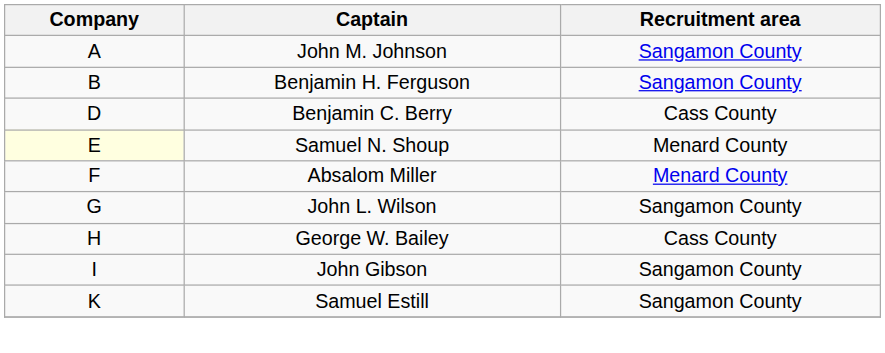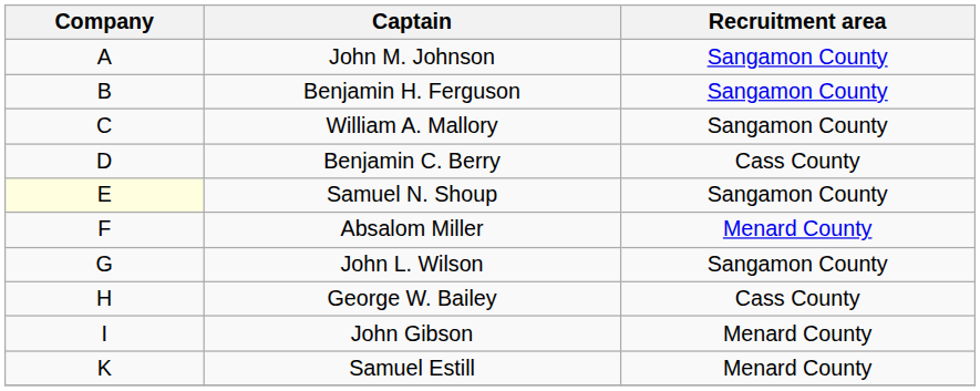 <table class="wikitable" style="text-align:center; width:45%;">
 <tr>
 <th width=8%>Company</th>
 <th width=20%>Captain</th>
 <th width=17%>Recruitment area</th>
 </tr>
 <tr>
 <td rowspan=1>A</td>
 <td>John M. Johnson</td>
 <td><a href='#'>Sangamon County</a></td>
 </tr>
 <tr>
 <td rowspan=1>B</td>
 <td>Benjamin H. Ferguson</td>
 <td><a href='#'>Sangamon County</a></td>
 </tr>
 <tr>
+<td rowspan=1>C</td>
+<td>William A. Mallory</td>
+<td>Sangamon County</td>
+</tr>
+<tr>
 <td rowspan=1>D</td>
 <td>Benjamin C. Berry</td>
 <td>Cass County</td>
 </tr>
 <tr>
 <td rowspan=1 style="background: lightyellow;">E</td>
 <td>Samuel N. Shoup</td>
-<td>Menard County</td>
+<td>Sangamon County</td>
 </tr>
 <tr>
 <td rowspan=1>F</td>
 <td>Absalom Miller</td>
 <td><a href='#'>Menard County</a></td>
 </tr>
 <tr>
 <td rowspan=1>G</td>
 <td>John L. Wilson</td>
 <td>Sangamon County</td>
 </tr>
 <tr>
 <td rowspan=1>H</td>
 <td>George W. Bailey</td>
 <td>Cass County</td>
 </tr>
 <tr>
 <td rowspan=1>I</td>
 <td>John Gibson</td>
-<td>Sangamon County</td>
+<td>Menard County</td>
 </tr>
 <tr>
 <td rowspan=1>K</td>
 <td>Samuel Estill</td>
-<td>Sangamon County</td>
+<td>Menard County</td>
 </tr>
 <tr>
 </tr>
 </table>
